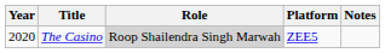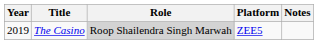 <table class="wikitable">
 <tr>
 <th>Year</th>
 <th>Title</th>
 <th>Role</th>
 <th>Platform</th>
 <th>Notes</th>
 </tr>
 <tr>
-<td>2020</td>
+<td>2019</td>
 <td><em><a href='#'> The Casino</a></em></td>
 <td style="background: lightgrey;">Roop Shailendra Singh Marwah</td>
 <td><a href='#'>ZEE5</a></td>
 <td></td>
 </tr>
 </table>
